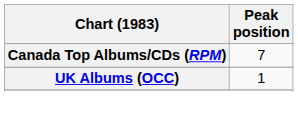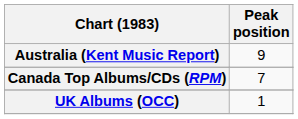 <table class="wikitable sortable plainrowheaders" style="text-align:center;">
 <tr>
 <th>Chart (1983)</th>
 <th>Peak<br>position</th>
+</tr>
+<tr>
+<th scope="row">Australia (<a href='#'>Kent Music Report</a>)</th>
+<td>9</td>
 </tr>
 <tr>
 </tr>
 <tr>
 </tr>
 <tr>
 <th scope="row">Canada Top Albums/CDs (<em><a href='#'>RPM</a></em>)</th>
 <td>7</td>
 </tr>
 <tr>
 </tr>
 <tr>
 </tr>
 <tr>
 </tr>
 <tr>
 </tr>
 <tr>
 </tr>
 <tr>
 </tr>
 <tr>
 </tr>
 <tr>
 </tr>
 <tr>
 </tr>
 <tr>
 </tr>
 <tr>
 <th scope="row"><a href='#'>UK Albums</a> (<a href='#'>OCC</a>)</th>
 <td>1</td>
 </tr>
 <tr>
 </tr>
 <tr>
 </tr>
 </table>
